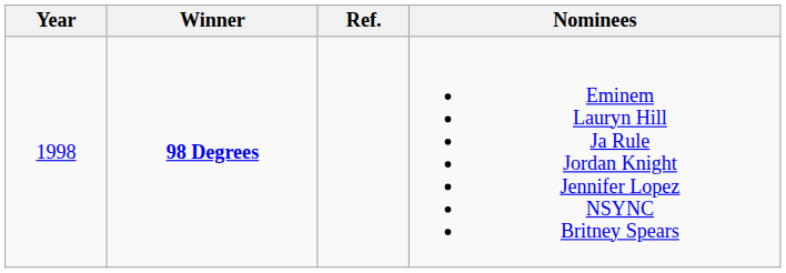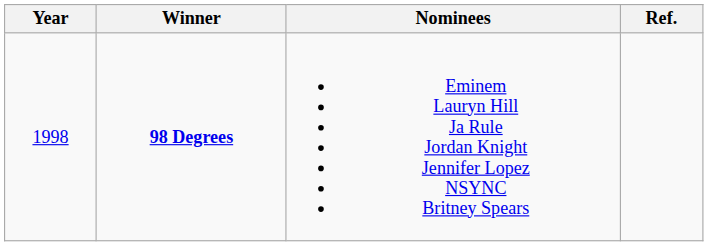 <table class="wikitable" width=70% style=text-align:center;">
 <tr>
 <th>Year</th>
 <th>Winner</th>
+<th>Nominees</th>
 <th>Ref.</th>
-<th>Nominees</th>
 </tr>
 <tr>
 <td><a href='#'>1998</a></td>
 <td><strong><a href='#'>98 Degrees</a></strong></td>
+<td><br><ul><li><a href='#'>Eminem</a></li><li><a href='#'>Lauryn Hill</a></li><li><a href='#'>Ja Rule</a></li><li><a href='#'>Jordan Knight</a></li><li><a href='#'>Jennifer Lopez</a></li><li><a href='#'>NSYNC</a></li><li><a href='#'>Britney Spears</a></li></ul></td>
 <td></td>
-<td><br><ul><li><a href='#'>Eminem</a></li><li><a href='#'>Lauryn Hill</a></li><li><a href='#'>Ja Rule</a></li><li><a href='#'>Jordan Knight</a></li><li><a href='#'>Jennifer Lopez</a></li><li><a href='#'>NSYNC</a></li><li><a href='#'>Britney Spears</a></li></ul></td>
 </tr>
 </table>
